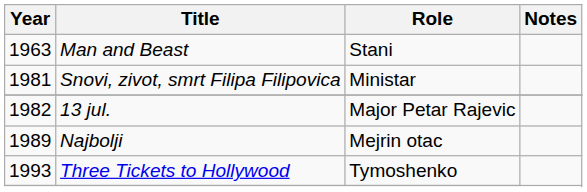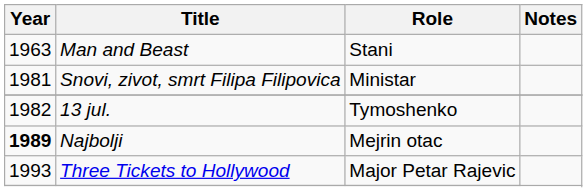 <table class="wikitable sortable">
 <tr>
 <th>Year</th>
 <th>Title</th>
 <th>Role</th>
 <th class="unsortable">Notes</th>
 </tr>
 <tr>
 <td>1963</td>
 <td><em>Man and Beast</em></td>
 <td>Stani</td>
 <td></td>
 </tr>
 <tr>
 <td>1981</td>
 <td><em>Snovi, zivot, smrt Filipa Filipovica</em></td>
 <td>Ministar</td>
 <td></td>
 </tr>
 <tr>
 </tr>
 <tr>
 <td>1982</td>
 <td><em>13 jul.</em></td>
-<td>Major Petar Rajevic</td>
+<td>Tymoshenko</td>
 <td></td>
 </tr>
 <tr>
-<td>1989</td>
+<td><strong>1989</strong></td>
 <td><em>Najbolji</em></td>
 <td>Mejrin otac</td>
 <td></td>
 </tr>
 <tr>
 <td>1993</td>
 <td><em><a href='#'>Three Tickets to Hollywood</a></em></td>
-<td>Tymoshenko</td>
+<td>Major Petar Rajevic</td>
 </tr>
 <tr>
 </tr>
 </table>
